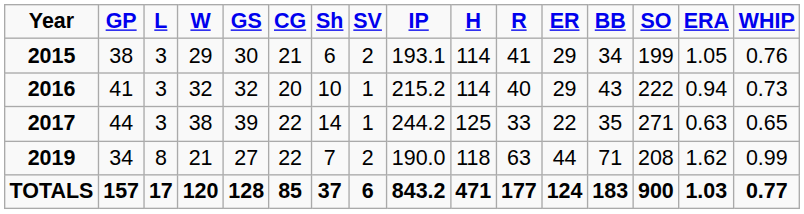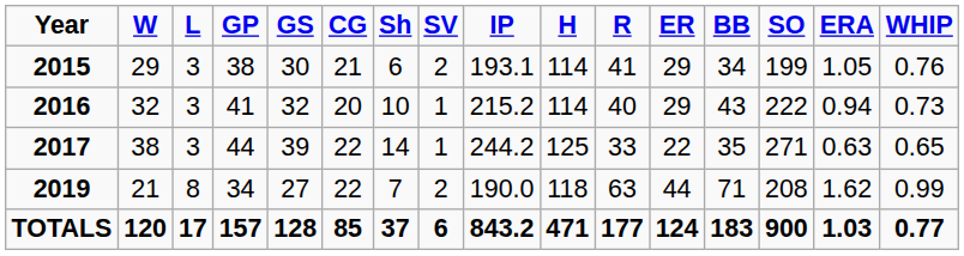 <table class="wikitable">
 <tr align=center>
 <td><strong>Year</strong></td>
+<td><strong><a href='#'>W</a></strong></td>
+<td><strong><a href='#'>L</a></strong></td>
 <td><strong><a href='#'>GP</a></strong></td>
-<td><strong><a href='#'>L</a></strong></td>
-<td><strong><a href='#'>W</a></strong></td>
 <td><strong><a href='#'>GS</a></strong></td>
 <td><strong><a href='#'>CG</a></strong></td>
 <td><strong><a href='#'>Sh</a></strong></td>
 <td><strong><a href='#'>SV</a></strong></td>
 <td><strong><a href='#'>IP</a></strong></td>
 <td><strong><a href='#'>H</a></strong></td>
 <td><strong><a href='#'>R</a></strong></td>
 <td><strong><a href='#'>ER</a></strong></td>
 <td><strong><a href='#'>BB</a></strong></td>
 <td><strong><a href='#'>SO</a></strong></td>
 <td><strong><a href='#'>ERA</a></strong></td>
 <td><strong><a href='#'>WHIP</a></strong></td>
 </tr>
 <tr align=center>
 <td><strong>2015</strong></td>
+<td>29</td>
+<td>3</td>
 <td>38</td>
-<td>3</td>
-<td>29</td>
 <td>30</td>
 <td>21</td>
 <td>6</td>
 <td>2</td>
 <td>193.1</td>
 <td>114</td>
 <td>41</td>
 <td>29</td>
 <td>34</td>
 <td>199</td>
 <td>1.05</td>
 <td>0.76</td>
 </tr>
 <tr align=center>
 <td><strong>2016</strong></td>
+<td>32</td>
+<td>3</td>
 <td>41</td>
-<td>3</td>
-<td>32</td>
 <td>32</td>
 <td>20</td>
 <td>10</td>
 <td>1</td>
 <td>215.2</td>
 <td>114</td>
 <td>40</td>
 <td>29</td>
 <td>43</td>
 <td>222</td>
 <td>0.94</td>
 <td>0.73</td>
 </tr>
 <tr align=center>
 <td><strong>2017</strong></td>
+<td>38</td>
+<td>3</td>
 <td>44</td>
-<td>3</td>
-<td>38</td>
 <td>39</td>
 <td>22</td>
 <td>14</td>
 <td>1</td>
 <td>244.2</td>
 <td>125</td>
 <td>33</td>
 <td>22</td>
 <td>35</td>
 <td>271</td>
 <td>0.63</td>
 <td>0.65</td>
 </tr>
 <tr align=center>
 <td><strong>2019</strong></td>
+<td>21</td>
+<td>8</td>
 <td>34</td>
-<td>8</td>
-<td>21</td>
 <td>27</td>
 <td>22</td>
 <td>7</td>
 <td>2</td>
 <td>190.0</td>
 <td>118</td>
 <td>63</td>
 <td>44</td>
 <td>71</td>
 <td>208</td>
 <td>1.62</td>
 <td>0.99</td>
 </tr>
 <tr align=center>
 <td><strong>TOTALS</strong></td>
+<td><strong>120</strong></td>
+<td><strong>17</strong></td>
 <td><strong>157</strong></td>
-<td><strong>17</strong></td>
-<td><strong>120</strong></td>
 <td><strong>128</strong></td>
 <td><strong>85</strong></td>
 <td><strong>37</strong></td>
 <td><strong>6</strong></td>
 <td><strong>843.2</strong></td>
 <td><strong>471</strong></td>
 <td><strong>177</strong></td>
 <td><strong>124</strong></td>
 <td><strong>183</strong></td>
 <td><strong>900</strong></td>
 <td><strong>1.03</strong></td>
 <td><strong>0.77</strong></td>
 </tr>
 </table>
